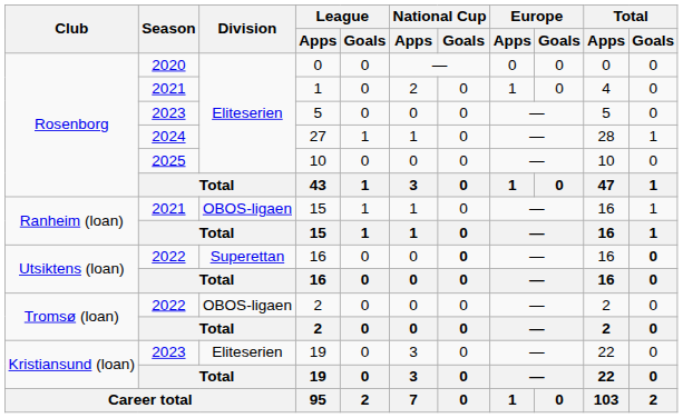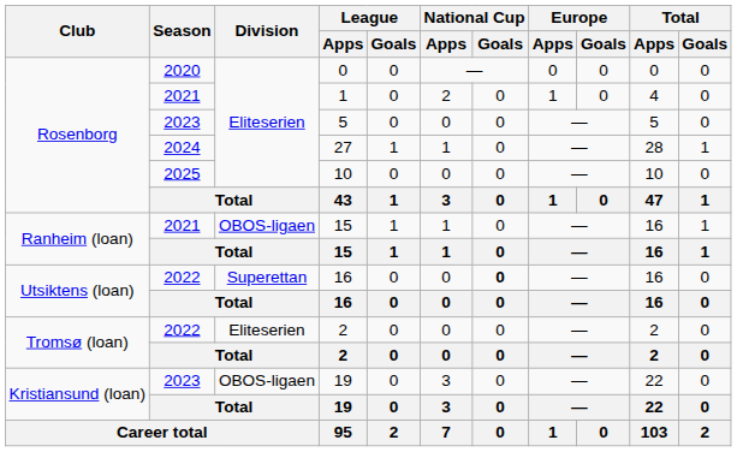 <table class="wikitable" style="text-align: center;">
 <tr>
 <th rowspan="2">Club</th>
 <th rowspan="2">Season</th>
 <th rowspan="2">Division</th>
 <th colspan="2">League</th>
 <th colspan="2">National Cup</th>
 <th colspan="2">Europe</th>
 <th colspan="2">Total</th>
 </tr>
 <tr>
 <th>Apps</th>
 <th>Goals</th>
 <th>Apps</th>
 <th>Goals</th>
 <th>Apps</th>
 <th>Goals</th>
 <th>Apps</th>
 <th>Goals</th>
 </tr>
 <tr>
 <td rowspan="6"><a href='#'>Rosenborg</a></td>
 <td><a href='#'>2020</a></td>
 <td rowspan="5"><a href='#'>Eliteserien</a></td>
 <td>0</td>
 <td>0</td>
 <td colspan="2">—</td>
 <td>0</td>
 <td>0</td>
 <td>0</td>
 <td>0</td>
 </tr>
 <tr>
 <td><a href='#'>2021</a></td>
 <td>1</td>
 <td>0</td>
 <td>2</td>
 <td>0</td>
 <td>1</td>
 <td>0</td>
 <td>4</td>
 <td>0</td>
 </tr>
 <tr>
 <td><a href='#'>2023</a></td>
 <td>5</td>
 <td>0</td>
 <td>0</td>
 <td>0</td>
 <td colspan="2">—</td>
 <td>5</td>
 <td>0</td>
 </tr>
 <tr>
 <td><a href='#'>2024</a></td>
 <td>27</td>
 <td>1</td>
 <td>1</td>
 <td>0</td>
 <td colspan="2">—</td>
 <td>28</td>
 <td>1</td>
 </tr>
 <tr>
 <td><a href='#'>2025</a></td>
 <td>10</td>
 <td>0</td>
 <td>0</td>
 <td>0</td>
 <td colspan="2">—</td>
 <td>10</td>
 <td>0</td>
 </tr>
 <tr>
 <th colspan=2>Total</th>
 <th>43</th>
 <th>1</th>
 <th>3</th>
 <th>0</th>
 <th>1</th>
 <th>0</th>
 <th>47</th>
 <th>1</th>
 </tr>
 <tr>
 <td rowspan="2"><a href='#'>Ranheim</a> (loan)</td>
 <td><a href='#'>2021</a></td>
 <td><a href='#'>OBOS-ligaen</a></td>
 <td>15</td>
 <td>1</td>
 <td>1</td>
 <td>0</td>
 <td colspan="2">—</td>
 <td>16</td>
 <td>1</td>
 </tr>
 <tr>
 <th colspan=2>Total</th>
 <th>15</th>
 <th>1</th>
 <th>1</th>
 <th>0</th>
 <th colspan="2">—</th>
 <th>16</th>
 <th>1</th>
 </tr>
 <tr>
 <td rowspan="2"><a href='#'>Utsiktens</a> (loan)</td>
 <td><a href='#'>2022</a></td>
 <td><a href='#'>Superettan</a></td>
 <td>16</td>
 <td>0</td>
 <td>0</td>
 <td><strong>0</strong></td>
 <td colspan="2">—</td>
 <td>16</td>
-<td><strong>0</strong></td>
+<td>0</td>
 </tr>
 <tr>
 <th colspan=2>Total</th>
 <th>16</th>
 <th>0</th>
 <th>0</th>
 <th>0</th>
 <th colspan="2">—</th>
 <th>16</th>
 <th>0</th>
 </tr>
 <tr>
 <td rowspan="2"><a href='#'>Tromsø</a> (loan)</td>
 <td><a href='#'>2022</a></td>
-<td>OBOS-ligaen</td>
+<td>Eliteserien</td>
 <td>2</td>
 <td>0</td>
 <td>0</td>
 <td>0</td>
 <td colspan="2">—</td>
 <td>2</td>
 <td>0</td>
 </tr>
 <tr>
 <th colspan=2>Total</th>
 <th>2</th>
 <th>0</th>
 <th>0</th>
 <th>0</th>
 <th colspan="2">—</th>
 <th>2</th>
 <th>0</th>
 </tr>
 <tr>
 <td rowspan="2"><a href='#'>Kristiansund</a> (loan)</td>
 <td><a href='#'>2023</a></td>
-<td>Eliteserien</td>
+<td>OBOS-ligaen</td>
 <td>19</td>
 <td>0</td>
 <td>3</td>
 <td>0</td>
 <td colspan="2">—</td>
 <td>22</td>
 <td>0</td>
 </tr>
 <tr>
 <th colspan=2>Total</th>
 <th>19</th>
 <th>0</th>
 <th>3</th>
 <th>0</th>
 <th colspan="2">—</th>
 <th>22</th>
 <th>0</th>
 </tr>
 <tr>
 <th colspan="3">Career total</th>
 <th>95</th>
 <th>2</th>
 <th>7</th>
 <th>0</th>
 <th>1</th>
 <th>0</th>
 <th>103</th>
 <th>2</th>
 </tr>
 </table>
